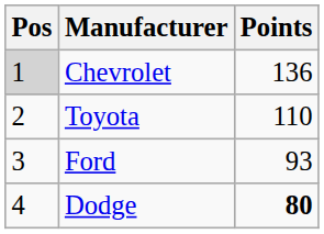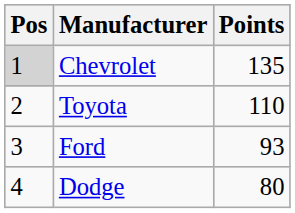 <table class="wikitable" style="font-size: 95%;">
 <tr>
 <th>Pos</th>
 <th>Manufacturer</th>
 <th>Points</th>
 </tr>
 <tr>
 <td style="background: lightgrey;">1</td>
 <td><a href='#'>Chevrolet</a></td>
-<td style="text-align:right;">136</td>
+<td style="text-align:right;">135</td>
 </tr>
 <tr>
 <td>2</td>
 <td><a href='#'>Toyota</a></td>
 <td style="text-align:right;">110</td>
 </tr>
 <tr>
 <td>3</td>
 <td><a href='#'>Ford</a></td>
 <td style="text-align:right;">93</td>
 </tr>
 <tr>
 <td>4</td>
 <td><a href='#'>Dodge</a></td>
-<td style="text-align:right;"><strong>80</strong></td>
+<td style="text-align:right;">80</td>
 </tr>
 </table>
